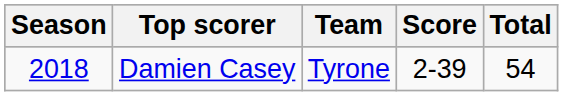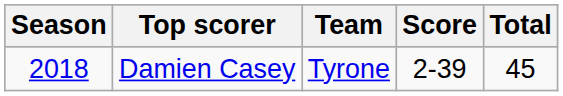 <table class="wikitable" style="text-align:center;">
 <tr>
 <th>Season</th>
 <th>Top scorer</th>
 <th>Team</th>
 <th>Score</th>
 <th>Total</th>
 </tr>
 <tr>
 <td><a href='#'>2018</a></td>
 <td style="text-align:left;"><a href='#'>Damien Casey</a></td>
 <td style="text-align:left;"> <a href='#'>Tyrone</a></td>
 <td>2-39</td>
-<td>54</td>
+<td>45</td>
 </tr>
 </table>
